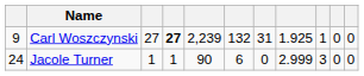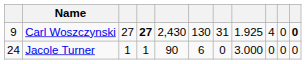 <table class="wikitable sortable" style="text-align:center; font-size:100%;">
 <tr>
 <th></th>
 <th>Name</th>
 <th></th>
 <th></th>
 <th></th>
 <th></th>
 <th></th>
 <th></th>
 <th></th>
 <th></th>
 <th></th>
 </tr>
 <tr>
 <td>9</td>
 <td align=left> <a href='#'>Carl Woszczynski</a></td>
 <td>27</td>
 <td><strong>27</strong></td>
-<td>2,239</td>
-<td>132</td>
+<td>2,430</td>
+<td>130</td>
 <td>31</td>
 <td>1.925</td>
-<td>1</td>
+<td>4</td>
 <td>0</td>
-<td>0</td>
+<td><strong>0</strong></td>
 </tr>
 <tr>
 <td>24</td>
 <td align=left> <a href='#'>Jacole Turner</a></td>
 <td>1</td>
 <td>1</td>
 <td>90</td>
 <td>6</td>
 <td>0</td>
-<td>2.999</td>
-<td>3</td>
+<td>3.000</td>
+<td>0</td>
 <td>0</td>
 <td>0</td>
 </tr>
 </table>
